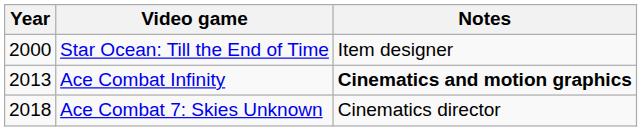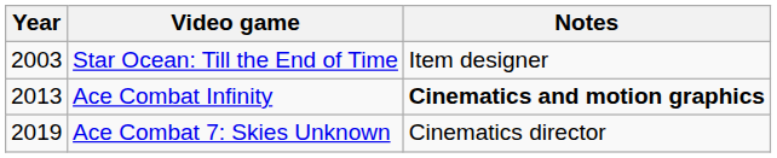 <table class="wikitable">
 <tr>
 <th>Year</th>
 <th>Video game</th>
 <th>Notes</th>
 </tr>
 <tr>
-<td>2000</td>
+<td>2003</td>
 <td><a href='#'>Star Ocean: Till the End of Time</a></td>
 <td>Item designer</td>
 </tr>
 <tr>
 <td>2013</td>
 <td><a href='#'>Ace Combat Infinity</a></td>
 <td><strong>Cinematics and motion graphics</strong></td>
 </tr>
 <tr>
-<td>2018</td>
+<td>2019</td>
 <td><a href='#'>Ace Combat 7: Skies Unknown</a></td>
 <td>Cinematics director</td>
 </tr>
 </table>
